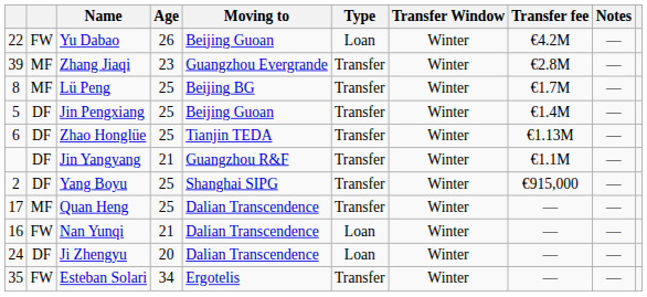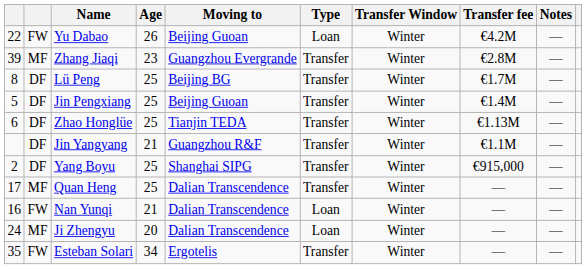 <table class="wikitable" style="text-align: center ">
 <tr>
 <th></th>
 <th></th>
 <th>Name</th>
 <th>Age</th>
 <th>Moving to</th>
 <th>Type</th>
 <th>Transfer Window</th>
 <th>Transfer fee</th>
 <th>Notes</th>
 <th></th>
 </tr>
 <tr>
 <td align=center>22</td>
 <td align=center>FW</td>
 <td align=left> <a href='#'>Yu Dabao</a></td>
 <td align=center>26</td>
 <td align=left> <a href='#'>Beijing Guoan</a></td>
 <td>Loan</td>
 <td>Winter</td>
 <td>€4.2M</td>
 <td>—</td>
 <td></td>
 </tr>
 <tr>
 <td align=center>39</td>
 <td align=center>MF</td>
 <td align=left> <a href='#'>Zhang Jiaqi</a></td>
 <td align=center>23</td>
 <td align=left> <a href='#'>Guangzhou Evergrande</a></td>
 <td>Transfer</td>
 <td>Winter</td>
 <td>€2.8M</td>
 <td>—</td>
 <td></td>
 </tr>
 <tr>
 <td align=center>8</td>
-<td align=center>MF</td>
+<td>DF</td>
 <td align=left> <a href='#'>Lü Peng</a></td>
 <td align=center>25</td>
 <td align=left> <a href='#'>Beijing BG</a></td>
 <td>Transfer</td>
 <td>Winter</td>
 <td>€1.7M</td>
 <td>—</td>
 <td></td>
 </tr>
 <tr>
 <td>5</td>
 <td>DF</td>
 <td align=left> <a href='#'>Jin Pengxiang</a></td>
 <td>25</td>
 <td align=left> <a href='#'>Beijing Guoan</a></td>
 <td>Transfer</td>
 <td>Winter</td>
 <td>€1.4M</td>
 <td>—</td>
 <td></td>
 </tr>
 <tr>
 <td align=center>6</td>
 <td align=center>DF</td>
 <td align=left> <a href='#'>Zhao Honglüe</a></td>
 <td align=center>25</td>
 <td align=left> <a href='#'>Tianjin TEDA</a></td>
 <td>Transfer</td>
 <td>Winter</td>
 <td>€1.13M</td>
 <td>—</td>
 <td></td>
 </tr>
 <tr>
 <td align=center></td>
 <td align=center>DF</td>
 <td align=left> <a href='#'>Jin Yangyang</a></td>
 <td align=center>21</td>
 <td align=left> <a href='#'>Guangzhou R&F</a></td>
 <td>Transfer</td>
 <td>Winter</td>
 <td>€1.1M</td>
 <td>—</td>
 <td></td>
 </tr>
 <tr>
 <td align=center>2</td>
 <td align=center>DF</td>
 <td align=left> <a href='#'>Yang Boyu</a></td>
 <td align=center>25</td>
 <td align=left> <a href='#'>Shanghai SIPG</a></td>
 <td>Transfer</td>
 <td>Winter</td>
 <td>€915,000</td>
 <td>—</td>
 <td></td>
 </tr>
 <tr>
 <td align=center>17</td>
 <td align=center>MF</td>
 <td align=left> <a href='#'>Quan Heng</a></td>
 <td align=center>25</td>
 <td align=left> <a href='#'>Dalian Transcendence</a></td>
 <td>Transfer</td>
 <td>Winter</td>
 <td>—</td>
 <td>—</td>
 <td></td>
 </tr>
 <tr>
 <td>16</td>
 <td>FW</td>
 <td align=left> <a href='#'>Nan Yunqi</a></td>
 <td>21</td>
 <td align=left> <a href='#'>Dalian Transcendence</a></td>
 <td>Loan</td>
 <td>Winter</td>
 <td>—</td>
 <td>—</td>
 <td></td>
 </tr>
 <tr>
 <td>24</td>
-<td>DF</td>
+<td align=center>MF</td>
 <td align=left> <a href='#'>Ji Zhengyu</a></td>
 <td>20</td>
 <td align=left> <a href='#'>Dalian Transcendence</a></td>
 <td>Loan</td>
 <td>Winter</td>
 <td>—</td>
 <td>—</td>
 <td></td>
 </tr>
 <tr>
 <td>35</td>
 <td>FW</td>
 <td align=left> <a href='#'>Esteban Solari</a></td>
 <td>34</td>
 <td align=left> <a href='#'>Ergotelis</a></td>
 <td>Transfer</td>
 <td>Winter</td>
 <td>—</td>
 <td>—</td>
 <td></td>
 </tr>
 </table>
